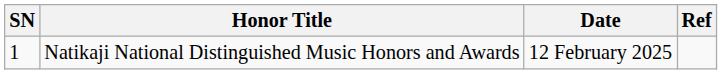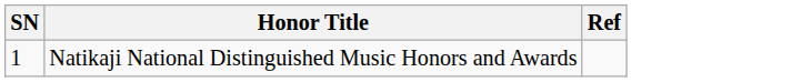 <table class="wikitable sortable">
 <tr>
 <th>SN</th>
 <th>Honor Title</th>
-<th>Date</th>
 <th>Ref</th>
 </tr>
 <tr>
 <td>1</td>
 <td>Natikaji National Distinguished Music Honors and Awards</td>
-<td>12 February 2025</td>
 <td></td>
 </tr>
 </table>
